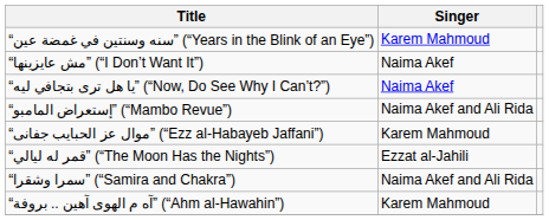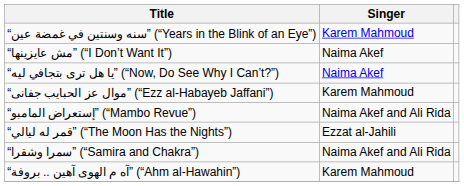 <table class="wikitable">
 <tr>
 <th>Title</th>
 <th>Singer</th>
 <th></th>
 </tr>
 <tr>
 <td>“سنه وسنتين في غمضة عين” (“Years in the Blink of an Eye”)</td>
 <td><a href='#'>Karem Mahmoud</a></td>
 <td></td>
 </tr>
 <tr>
 <td>“مش عايزينها” (“I Don’t Want It”)</td>
 <td>Naima Akef</td>
 <td></td>
 </tr>
 <tr>
 <td>“يا هل ترى بتجافي ليه” (“Now, Do See Why I Can’t?”)</td>
 <td><a href='#'>Naima Akef</a></td>
 <td></td>
 </tr>
 <tr>
-<td>“إستعراض المامبو” (“Mambo Revue”)</td>
-<td>Naima Akef and Ali Rida</td>
+<td>“موال عز الحبايب جفانى” (“Ezz al-Habayeb Jaffani”)</td>
+<td>Karem Mahmoud</td>
 <td></td>
 </tr>
 <tr>
-<td>“موال عز الحبايب جفانى” (“Ezz al-Habayeb Jaffani”)</td>
-<td>Karem Mahmoud</td>
+<td>“إستعراض المامبو” (“Mambo Revue”)</td>
+<td>Naima Akef and Ali Rida</td>
 <td></td>
 </tr>
 <tr>
 <td>“قمر له ليالي” (“The Moon Has the Nights”)</td>
 <td>Ezzat al-Jahili</td>
 <td></td>
 </tr>
 <tr>
 <td>“سمرا وشقرا” (“Samira and Chakra”)</td>
 <td>Naima Akef and Ali Rida</td>
 <td></td>
 </tr>
 <tr>
 <td>“آه م الهوى آهين .. بروفة” (“Ahm al-Hawahin”)</td>
 <td>Karem Mahmoud</td>
 <td></td>
 </tr>
 <tr>
 </tr>
 </table>
